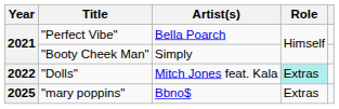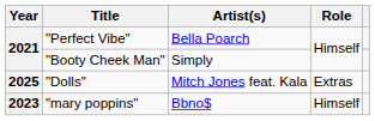 <table class="wikitable plainrowheaders" style="margin-right: 0;">
 <tr>
 <th scope="col">Year</th>
 <th scope="col">Title</th>
 <th scope="col">Artist(s)</th>
 <th>Role</th>
 <th scope="col" class="unsortable"></th>
 </tr>
 <tr>
 <th rowspan="2" scope="row">2021</th>
 <td>"Perfect Vibe"</td>
 <td><a href='#'>Bella Poarch</a></td>
 <td rowspan="2">Himself</td>
 <td style="text-align:center;"></td>
 </tr>
 <tr>
 <td>"Booty Cheek Man"</td>
 <td>Simply</td>
 <td style="text-align:center;"></td>
 </tr>
 <tr>
-<th scope="row">2022</th>
+<th scope="row">2025</th>
 <td>"Dolls"</td>
 <td><a href='#'>Mitch Jones</a> feat. Kala</td>
-<td style="background: paleturquoise;">Extras</td>
+<td>Extras</td>
 <td style="text-align:center;"></td>
 </tr>
 <tr>
-<th scope="row">2025</th>
+<th scope="row">2023</th>
 <td>"mary poppins"</td>
 <td><a href='#'>Bbno$</a></td>
-<td>Extras</td>
+<td>Himself</td>
 <td style="text-align: center;"></td>
 </tr>
 </table>
